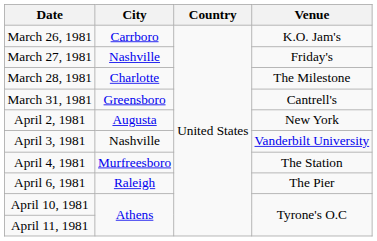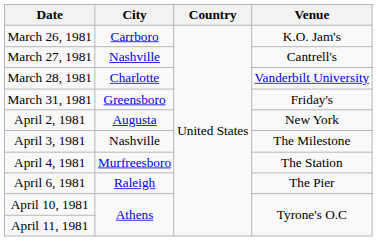 <table class="wikitable" style="text-align:center;">
 <tr>
 <th>Date</th>
 <th>City</th>
 <th>Country</th>
 <th>Venue</th>
 </tr>
 <tr>
 <td>March 26, 1981</td>
 <td><a href='#'>Carrboro</a></td>
 <td rowspan="10">United States</td>
 <td>K.O. Jam's</td>
 </tr>
 <tr>
 <td>March 27, 1981</td>
 <td><a href='#'>Nashville</a></td>
-<td>Friday's</td>
+<td>Cantrell's</td>
 </tr>
 <tr>
 <td>March 28, 1981</td>
 <td><a href='#'>Charlotte</a></td>
-<td>The Milestone</td>
+<td><a href='#'>Vanderbilt University</a></td>
 </tr>
 <tr>
 <td>March 31, 1981</td>
 <td><a href='#'>Greensboro</a></td>
-<td>Cantrell's</td>
+<td>Friday's</td>
 </tr>
 <tr>
 <td>April 2, 1981</td>
 <td><a href='#'>Augusta</a></td>
 <td>New York</td>
 </tr>
 <tr>
 <td>April 3, 1981</td>
 <td>Nashville</td>
-<td><a href='#'>Vanderbilt University</a></td>
+<td>The Milestone</td>
 </tr>
 <tr>
 <td>April 4, 1981</td>
 <td><a href='#'>Murfreesboro</a></td>
 <td>The Station</td>
 </tr>
 <tr>
 <td>April 6, 1981</td>
 <td><a href='#'>Raleigh</a></td>
 <td>The Pier</td>
 </tr>
 <tr>
 <td>April 10, 1981</td>
 <td rowspan="2"><a href='#'>Athens</a></td>
 <td rowspan="2">Tyrone's O.C</td>
 </tr>
 <tr>
 <td>April 11, 1981</td>
 </tr>
 </table>
